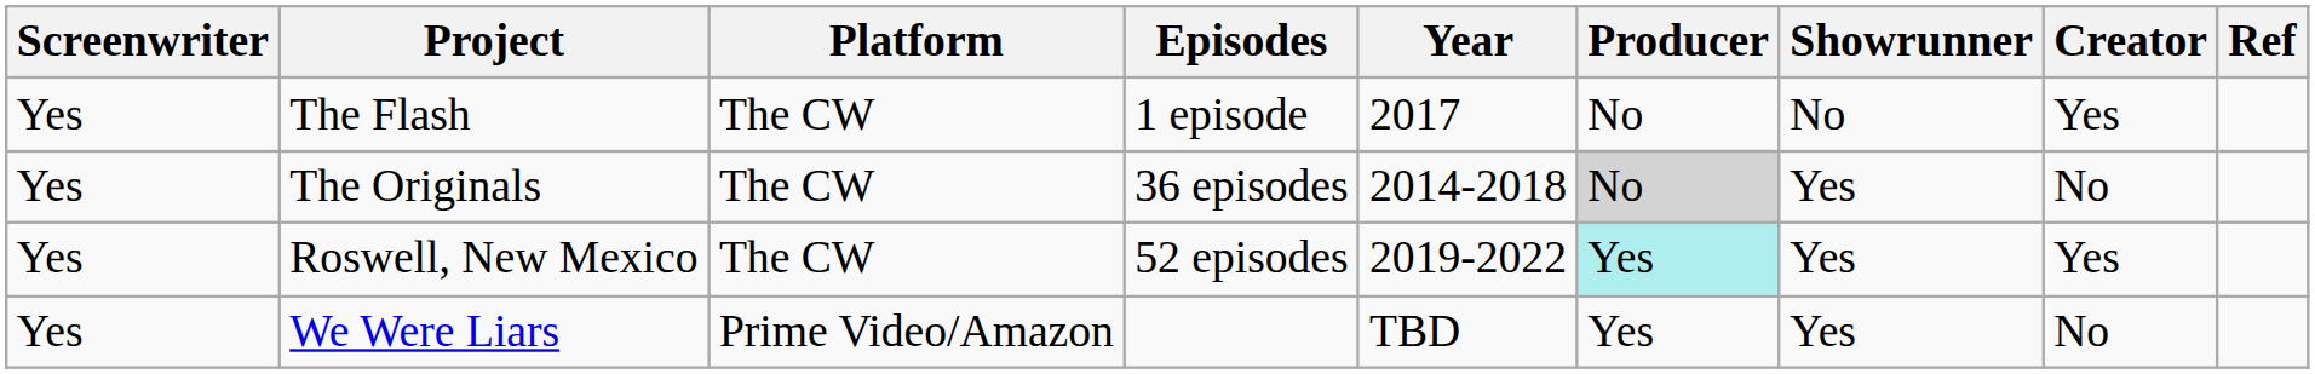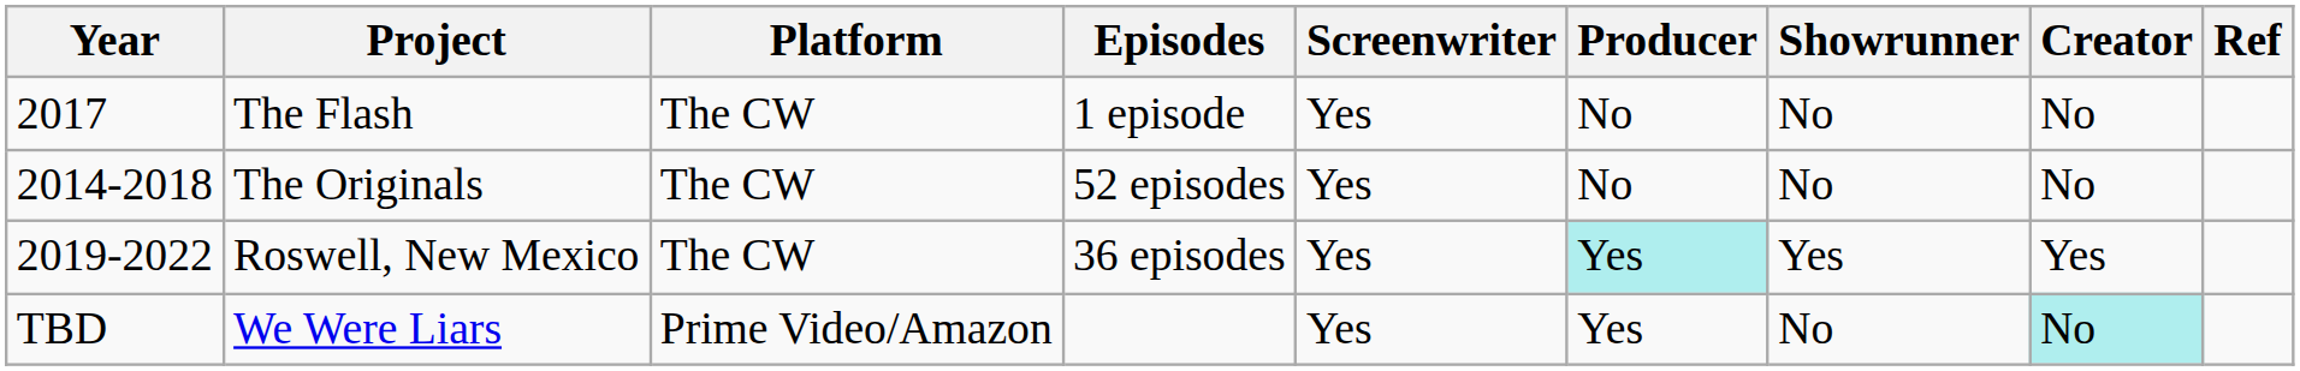 <table class="wikitable">
 <tr>
-<th>Screenwriter</th>
+<th>Year</th>
 <th>Project</th>
 <th>Platform</th>
 <th>Episodes</th>
-<th>Year</th>
+<th>Screenwriter</th>
 <th>Producer</th>
 <th>Showrunner</th>
 <th>Creator</th>
 <th>Ref</th>
 </tr>
 <tr>
-<td>Yes</td>
+<td>2017</td>
 <td>The Flash</td>
 <td>The CW</td>
 <td>1 episode</td>
-<td>2017</td>
+<td>Yes</td>
 <td>No</td>
 <td>No</td>
-<td>Yes</td>
-<td></td>
-</tr>
-<tr>
-<td>Yes</td>
-<td>The Originals</td>
-<td>The CW</td>
-<td>36 episodes</td>
-<td>2014-2018</td>
-<td style="background: lightgrey;">No</td>
-<td>Yes</td>
 <td>No</td>
 <td></td>
 </tr>
 <tr>
+<td>2014-2018</td>
+<td>The Originals</td>
+<td>The CW</td>
+<td>52 episodes</td>
 <td>Yes</td>
+<td>No</td>
+<td>No</td>
+<td>No</td>
+<td></td>
+</tr>
+<tr>
+<td>2019-2022</td>
 <td>Roswell, New Mexico</td>
 <td>The CW</td>
-<td>52 episodes</td>
-<td>2019-2022</td>
+<td>36 episodes</td>
+<td>Yes</td>
 <td style="background: paleturquoise;">Yes</td>
 <td>Yes</td>
 <td>Yes</td>
 <td></td>
 </tr>
 <tr>
-<td>Yes</td>
+<td>TBD</td>
 <td><a href='#'>We Were Liars</a></td>
 <td>Prime Video/Amazon</td>
 <td></td>
-<td>TBD</td>
 <td>Yes</td>
 <td>Yes</td>
 <td>No</td>
+<td style="background: paleturquoise;">No</td>
 <td></td>
 </tr>
 </table>
